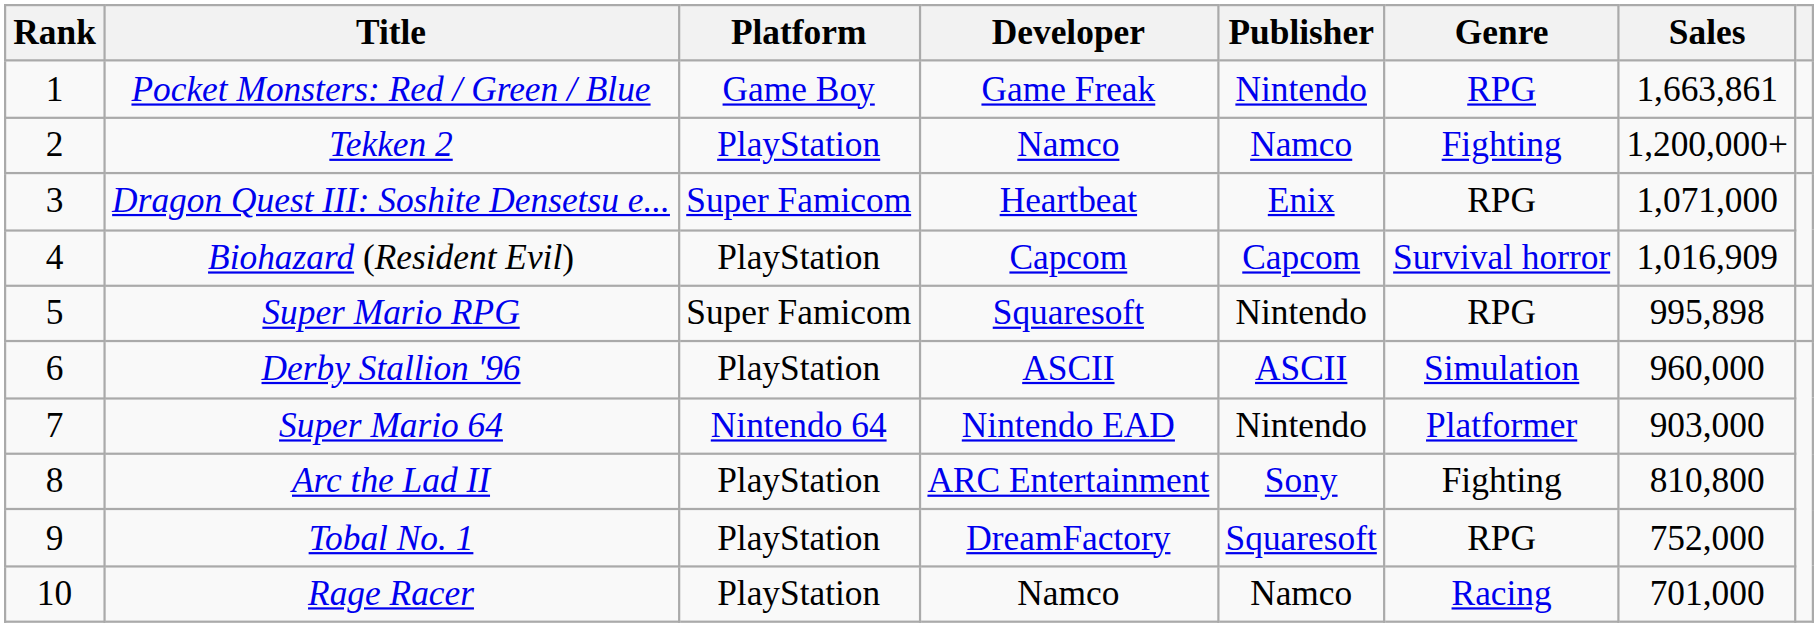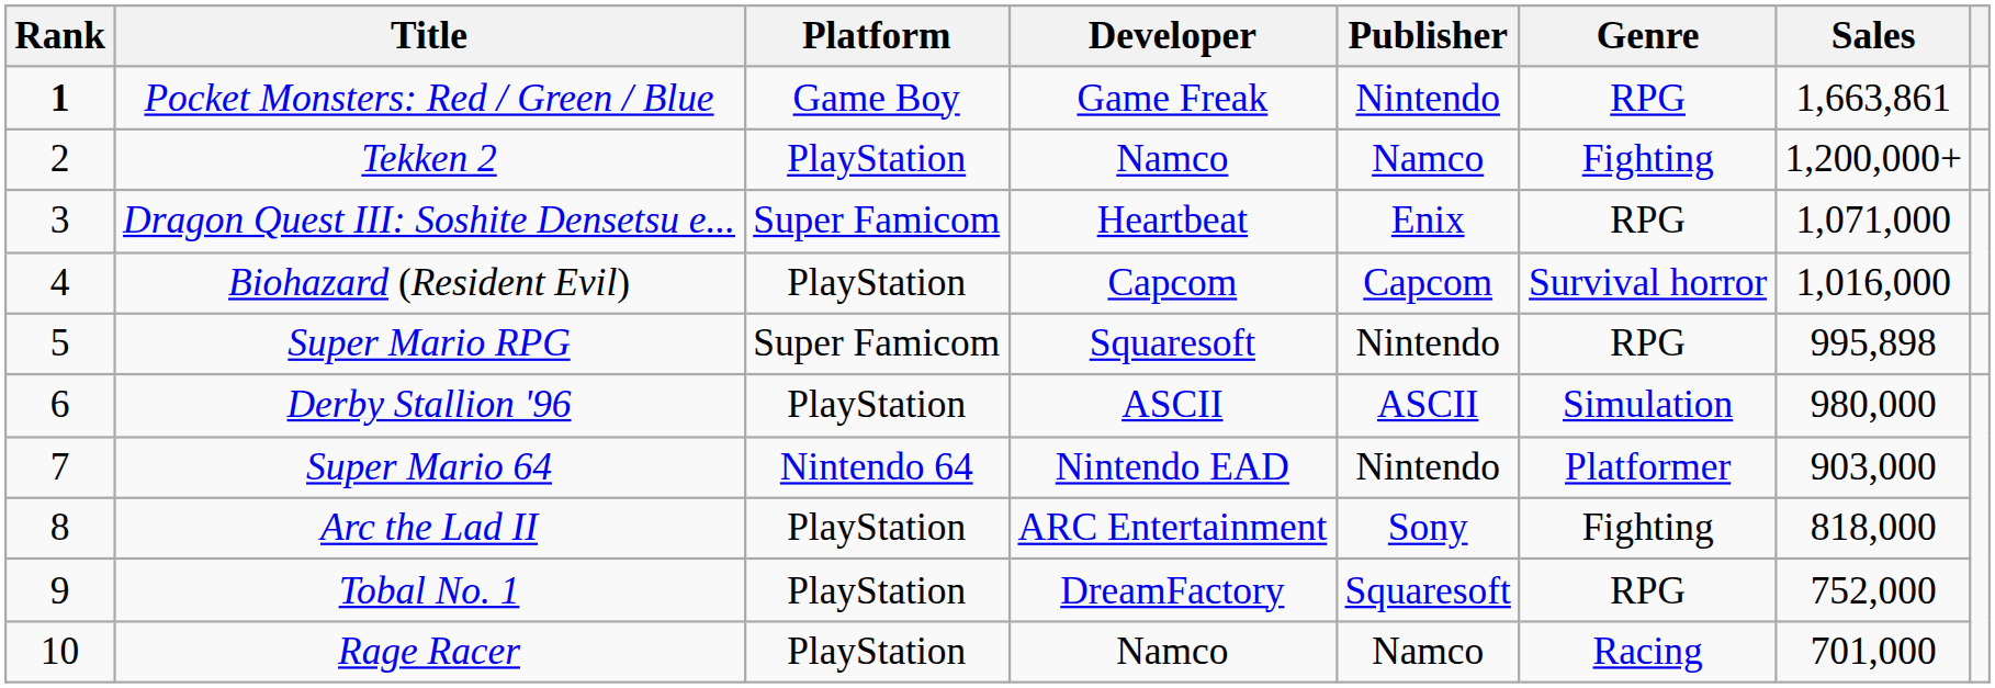 <table class="wikitable sortable" style="text-align:center">
 <tr>
 <th>Rank</th>
 <th>Title</th>
 <th>Platform</th>
 <th>Developer</th>
 <th>Publisher</th>
 <th>Genre</th>
 <th>Sales</th>
 <th class="unsortable"></th>
 </tr>
 <tr>
-<td>1</td>
+<td><strong>1</strong></td>
 <td><em><a href='#'>Pocket Monsters: Red / Green / Blue</a></em></td>
 <td><a href='#'>Game Boy</a></td>
 <td><a href='#'>Game Freak</a></td>
 <td><a href='#'>Nintendo</a></td>
 <td><a href='#'>RPG</a></td>
 <td>1,663,861</td>
 <td></td>
 </tr>
 <tr>
 <td>2</td>
 <td><em><a href='#'>Tekken 2</a></em></td>
 <td><a href='#'>PlayStation</a></td>
 <td><a href='#'>Namco</a></td>
 <td><a href='#'>Namco</a></td>
 <td><a href='#'>Fighting</a></td>
 <td>1,200,000+</td>
 <td></td>
 </tr>
 <tr>
 <td>3</td>
 <td><em><a href='#'>Dragon Quest III: Soshite Densetsu e...</a></em></td>
 <td><a href='#'>Super Famicom</a></td>
 <td><a href='#'>Heartbeat</a></td>
 <td><a href='#'>Enix</a></td>
 <td>RPG</td>
 <td>1,071,000</td>
 <td rowspan="2"></td>
 </tr>
 <tr>
 <td>4</td>
 <td><em><a href='#'>Biohazard</a></em> (<em>Resident Evil</em>)</td>
 <td>PlayStation</td>
 <td><a href='#'>Capcom</a></td>
 <td><a href='#'>Capcom</a></td>
 <td><a href='#'>Survival horror</a></td>
-<td>1,016,909</td>
+<td>1,016,000</td>
 </tr>
 <tr>
 <td>5</td>
 <td><em><a href='#'>Super Mario RPG</a></em></td>
 <td>Super Famicom</td>
 <td><a href='#'>Squaresoft</a></td>
 <td>Nintendo</td>
 <td>RPG</td>
 <td>995,898</td>
 <td></td>
 </tr>
 <tr>
 <td>6</td>
 <td><em><a href='#'>Derby Stallion '96</a></em></td>
 <td>PlayStation</td>
 <td><a href='#'>ASCII</a></td>
 <td><a href='#'>ASCII</a></td>
 <td><a href='#'>Simulation</a></td>
-<td>960,000</td>
+<td>980,000</td>
 <td rowspan="5"></td>
 </tr>
 <tr>
 <td>7</td>
 <td><em><a href='#'>Super Mario 64</a></em></td>
 <td><a href='#'>Nintendo 64</a></td>
 <td><a href='#'>Nintendo EAD</a></td>
 <td>Nintendo</td>
 <td><a href='#'>Platformer</a></td>
 <td>903,000</td>
 </tr>
 <tr>
 <td>8</td>
 <td><em><a href='#'>Arc the Lad II</a></em></td>
 <td>PlayStation</td>
 <td><a href='#'>ARC Entertainment</a></td>
 <td><a href='#'>Sony</a></td>
 <td>Fighting</td>
-<td>810,800</td>
+<td>818,000</td>
 </tr>
 <tr>
 <td>9</td>
 <td><em><a href='#'>Tobal No. 1</a></em></td>
 <td>PlayStation</td>
 <td><a href='#'>DreamFactory</a></td>
 <td><a href='#'>Squaresoft</a></td>
 <td>RPG</td>
 <td>752,000</td>
 </tr>
 <tr>
 <td>10</td>
 <td><em><a href='#'>Rage Racer</a></em></td>
 <td>PlayStation</td>
 <td>Namco</td>
 <td>Namco</td>
 <td><a href='#'>Racing</a></td>
 <td>701,000</td>
 </tr>
 </table>
